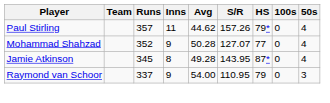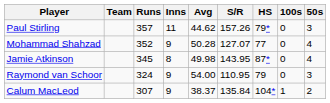 <table class="wikitable">
 <tr>
 <th>Player</th>
 <th>Team</th>
 <th>Runs</th>
 <th>Inns</th>
 <th>Avg</th>
 <th>S/R</th>
 <th>HS</th>
 <th>100s</th>
 <th>50s</th>
 </tr>
 <tr>
 <td><a href='#'>Paul Stirling</a></td>
 <td></td>
 <td>357</td>
 <td>11</td>
 <td>44.62</td>
 <td>157.26</td>
 <td>79<a href='#'>*</a></td>
 <td>0</td>
-<td>4</td>
+<td>3</td>
 </tr>
 <tr>
 <td><a href='#'>Mohammad Shahzad</a></td>
 <td></td>
 <td>352</td>
 <td>9</td>
 <td>50.28</td>
 <td>127.07</td>
 <td>77</td>
 <td>0</td>
 <td>4</td>
 </tr>
 <tr>
 <td><a href='#'>Jamie Atkinson</a></td>
 <td></td>
 <td>345</td>
 <td>8</td>
-<td>49.28</td>
+<td>49.98</td>
 <td>143.95</td>
 <td>87<a href='#'>*</a></td>
 <td>0</td>
 <td>4</td>
 </tr>
 <tr>
 <td><a href='#'>Raymond van Schoor</a></td>
 <td></td>
-<td>337</td>
+<td>324</td>
 <td>9</td>
 <td>54.00</td>
 <td>110.95</td>
 <td>79</td>
 <td>0</td>
 <td>3</td>
 </tr>
+<tr>
+<td><a href='#'>Calum MacLeod</a></td>
+<td></td>
+<td>307</td>
+<td>9</td>
+<td>38.37</td>
+<td>135.84</td>
+<td>104<a href='#'>*</a></td>
+<td>1</td>
+<td>2</td>
+</tr>
 </table>
